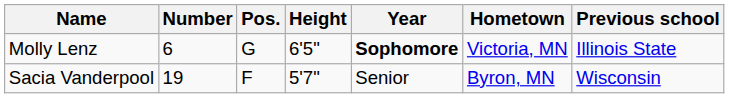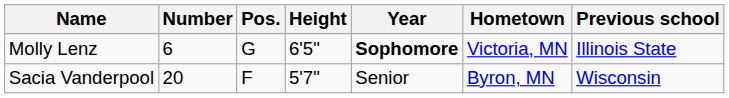 <table class="wikitable sortable" border="1">
 <tr>
 <th>Name</th>
 <th>Number</th>
 <th>Pos.</th>
 <th>Height</th>
 <th>Year</th>
 <th>Hometown</th>
 <th class="unsortable">Previous school</th>
 </tr>
 <tr>
 <td>Molly Lenz</td>
 <td>6</td>
 <td>G</td>
 <td>6'5"</td>
 <td><strong>Sophomore</strong></td>
 <td><a href='#'>Victoria, MN</a></td>
 <td><a href='#'>Illinois State</a></td>
 </tr>
 <tr>
 <td>Sacia Vanderpool</td>
-<td>19</td>
+<td>20</td>
 <td>F</td>
 <td>5'7"</td>
 <td>Senior</td>
 <td><a href='#'>Byron, MN</a></td>
 <td><a href='#'>Wisconsin</a></td>
 </tr>
 </table>
